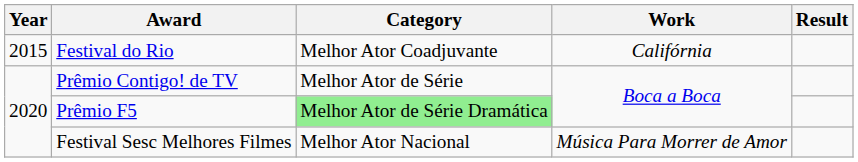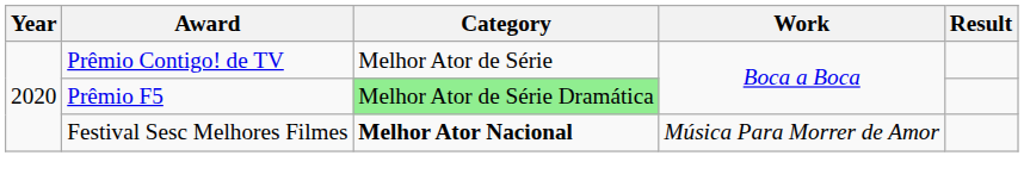 <table class="wikitable sortable">
 <tr>
 <th>Year</th>
 <th>Award</th>
 <th>Category</th>
 <th>Work</th>
 <th>Result</th>
-</tr>
-<tr>
-<td>2015</td>
-<td><a href='#'>Festival do Rio</a></td>
-<td>Melhor Ator Coadjuvante</td>
-<td style="text-align:center;"><em>Califórnia</em></td>
-<td></td>
 </tr>
 <tr>
 <td rowspan=3>2020</td>
 <td><a href='#'>Prêmio Contigo! de TV</a></td>
 <td>Melhor Ator de Série</td>
 <td rowspan=2 style="text-align:center;"><em><a href='#'>Boca a Boca</a></em></td>
 <td></td>
 </tr>
 <tr>
 <td><a href='#'>Prêmio F5</a></td>
 <td style="background: lightgreen;">Melhor Ator de Série Dramática</td>
 <td></td>
 </tr>
 <tr>
 <td>Festival Sesc Melhores Filmes</td>
-<td>Melhor Ator Nacional </td>
+<td><strong>Melhor Ator Nacional </strong></td>
 <td style="text-align:center;"><em>Música Para Morrer de Amor</em></td>
 <td></td>
 </tr>
 </table>
